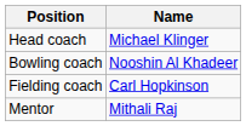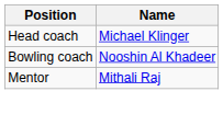 <table class="wikitable">
 <tr>
 <th>Position</th>
 <th>Name</th>
 </tr>
 <tr>
 <td>Head coach</td>
 <td><a href='#'>Michael Klinger</a></td>
 </tr>
 <tr>
 <td>Bowling coach</td>
 <td><a href='#'>Nooshin Al Khadeer</a></td>
 </tr>
 <tr>
-<td>Fielding coach</td>
-<td><a href='#'>Carl Hopkinson</a></td>
-</tr>
-<tr>
 <td>Mentor</td>
 <td><a href='#'>Mithali Raj</a></td>
 </tr>
 </table>
